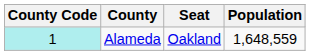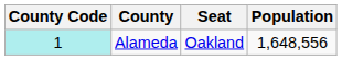 <table class="wikitable sortable" style="text-align:center;">
 <tr>
 <th> County Code</th>
 <th>County</th>
 <th>Seat</th>
 <th>Population</th>
 </tr>
 <tr>
 <td style="background: paleturquoise;">1</td>
 <td><a href='#'>Alameda</a></td>
 <td><a href='#'>Oakland</a></td>
-<td>1,648,559</td>
+<td>1,648,556</td>
 </tr>
 </table>
